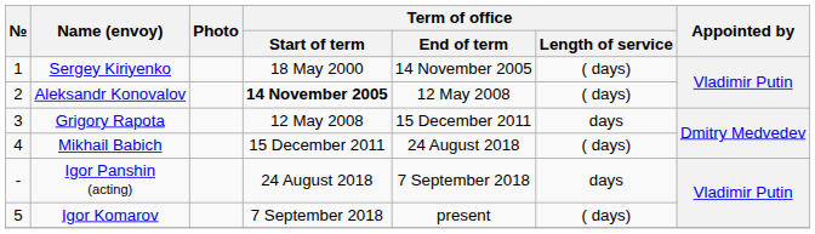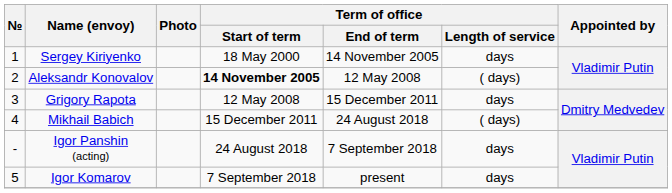 <table class="wikitable" style="text-align:center">
 <tr>
 <th rowspan="2">№</th>
 <th rowspan="2">Name (envoy)</th>
 <th rowspan="2">Photo</th>
 <th colspan="3">Term of office</th>
 <th rowspan="2">Appointed by</th>
 </tr>
 <tr>
 <th>Start of term</th>
 <th>End of term</th>
 <th>Length of service</th>
 </tr>
 <tr>
 <td>1</td>
 <td><a href='#'>Sergey Kiriyenko</a></td>
 <td></td>
 <td>18 May 2000</td>
 <td>14 November 2005</td>
-<td> ( days)</td>
+<td> days</td>
 <th style="font-weight:normal" rowspan=2><a href='#'>Vladimir Putin</a></th>
 </tr>
 <tr>
 <td>2</td>
 <td><a href='#'>Aleksandr Konovalov</a></td>
 <td></td>
 <td><strong>14 November 2005</strong></td>
 <td>12 May 2008</td>
 <td> ( days)</td>
 </tr>
 <tr>
 <td>3</td>
 <td><a href='#'>Grigory Rapota</a></td>
 <td></td>
 <td>12 May 2008</td>
 <td>15 December 2011</td>
 <td> days</td>
 <th style="font-weight:normal" rowspan=2><a href='#'>Dmitry Medvedev</a></th>
 </tr>
 <tr>
 <td>4</td>
 <td><a href='#'>Mikhail Babich</a></td>
 <td></td>
 <td>15 December 2011</td>
 <td>24 August 2018</td>
 <td> ( days)</td>
 </tr>
 <tr>
 <td>-</td>
 <td><a href='#'>Igor Panshin</a><br><small>(acting)</small></td>
 <td></td>
 <td>24 August 2018</td>
 <td>7 September 2018</td>
 <td> days</td>
 <th style="font-weight:normal" rowspan=2><a href='#'>Vladimir Putin</a></th>
 </tr>
 <tr>
 <td>5</td>
 <td><a href='#'>Igor Komarov</a></td>
 <td></td>
 <td>7 September 2018</td>
 <td>present</td>
-<td> ( days)</td>
+<td> days</td>
 </tr>
 <tr>
 </tr>
 </table>
